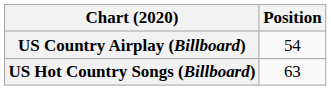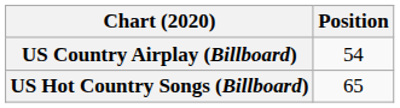 <table class="wikitable sortable plainrowheaders" style="text-align:center">
 <tr>
 <th scope="col">Chart (2020)</th>
 <th scope="col">Position</th>
 </tr>
 <tr>
 <th scope="row">US Country Airplay (<em>Billboard</em>)</th>
 <td>54</td>
 </tr>
 <tr>
 <th scope="row">US Hot Country Songs (<em>Billboard</em>)</th>
-<td>63</td>
+<td>65</td>
 </tr>
 </table>
